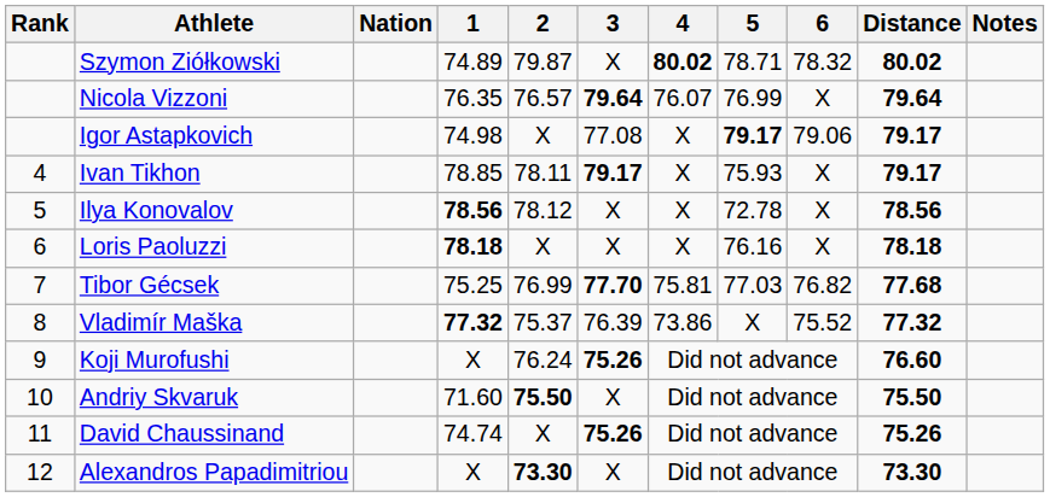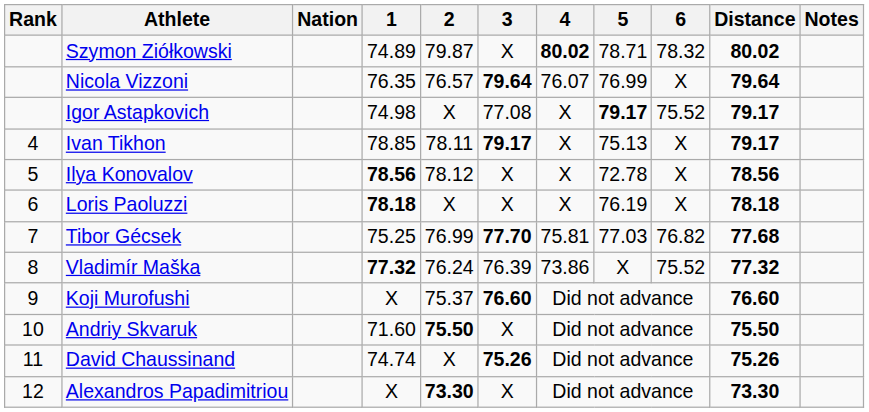 <table class="wikitable sortable" style=" text-align:center">
 <tr>
 <th>Rank</th>
 <th>Athlete</th>
 <th>Nation</th>
 <th>1</th>
 <th>2</th>
 <th>3</th>
 <th>4</th>
 <th>5</th>
 <th>6</th>
 <th>Distance</th>
 <th>Notes</th>
 </tr>
 <tr>
 <td></td>
 <td align=left><a href='#'>Szymon Ziółkowski</a></td>
 <td align=left></td>
 <td>74.89</td>
 <td>79.87</td>
 <td data-sort-value=1.00>X</td>
 <td><strong>80.02</strong></td>
 <td>78.71</td>
 <td>78.32</td>
 <td><strong>80.02</strong></td>
 <td></td>
 </tr>
 <tr>
 <td></td>
 <td align=left><a href='#'>Nicola Vizzoni</a></td>
 <td align=left></td>
 <td>76.35</td>
 <td>76.57</td>
 <td><strong>79.64</strong></td>
 <td>76.07</td>
 <td>76.99</td>
 <td data-sort-value=1.00>X</td>
 <td><strong>79.64</strong></td>
 <td></td>
 </tr>
 <tr>
 <td></td>
 <td align=left><a href='#'>Igor Astapkovich</a></td>
 <td align=left></td>
 <td>74.98</td>
 <td data-sort-value=1.00>X</td>
 <td>77.08</td>
 <td data-sort-value=1.00>X</td>
 <td><strong>79.17</strong></td>
-<td>79.06</td>
+<td>75.52</td>
 <td><strong>79.17</strong></td>
 <td></td>
 </tr>
 <tr>
 <td>4</td>
 <td align=left><a href='#'>Ivan Tikhon</a></td>
 <td align=left></td>
 <td>78.85</td>
 <td>78.11</td>
 <td><strong>79.17</strong></td>
 <td data-sort-value=1.00>X</td>
-<td>75.93</td>
+<td>75.13</td>
 <td data-sort-value=1.00>X</td>
 <td><strong>79.17</strong></td>
 <td></td>
 </tr>
 <tr>
 <td>5</td>
 <td align=left><a href='#'>Ilya Konovalov</a></td>
 <td align=left></td>
 <td><strong>78.56</strong></td>
 <td>78.12</td>
 <td data-sort-value=1.00>X</td>
 <td data-sort-value=1.00>X</td>
 <td>72.78</td>
 <td data-sort-value=1.00>X</td>
 <td><strong>78.56</strong></td>
 <td></td>
 </tr>
 <tr>
 <td>6</td>
 <td align=left><a href='#'>Loris Paoluzzi</a></td>
 <td align=left></td>
 <td><strong>78.18</strong></td>
 <td data-sort-value=1.00>X</td>
 <td data-sort-value=1.00>X</td>
 <td data-sort-value=1.00>X</td>
-<td>76.16</td>
+<td>76.19</td>
 <td data-sort-value=1.00>X</td>
 <td><strong>78.18</strong></td>
 <td></td>
 </tr>
 <tr>
 <td>7</td>
 <td align=left><a href='#'>Tibor Gécsek</a></td>
 <td align=left></td>
 <td>75.25</td>
 <td>76.99</td>
 <td><strong>77.70</strong></td>
 <td>75.81</td>
 <td>77.03</td>
 <td>76.82</td>
 <td><strong>77.68</strong></td>
 <td></td>
 </tr>
 <tr>
 <td>8</td>
 <td align=left><a href='#'>Vladimír Maška</a></td>
 <td align=left></td>
 <td><strong>77.32</strong></td>
-<td>75.37</td>
+<td>76.24</td>
 <td>76.39</td>
 <td>73.86</td>
 <td data-sort-value=1.00>X</td>
 <td>75.52</td>
 <td><strong>77.32</strong></td>
 <td></td>
 </tr>
 <tr>
 <td>9</td>
 <td align=left><a href='#'>Koji Murofushi</a></td>
 <td align=left></td>
 <td data-sort-value=1.00>X</td>
-<td>76.24</td>
-<td><strong>75.26</strong></td>
+<td>75.37</td>
+<td><strong>76.60</strong></td>
 <td colspan=3 data-sort-value=0.00>Did not advance</td>
 <td><strong>76.60</strong></td>
 <td></td>
 </tr>
 <tr>
 <td>10</td>
 <td align=left><a href='#'>Andriy Skvaruk</a></td>
 <td align=left></td>
 <td>71.60</td>
 <td><strong>75.50</strong></td>
 <td data-sort-value=1.00>X</td>
 <td colspan=3 data-sort-value=0.00>Did not advance</td>
 <td><strong>75.50</strong></td>
 <td></td>
 </tr>
 <tr>
 <td>11</td>
 <td align=left><a href='#'>David Chaussinand</a></td>
 <td align=left></td>
 <td>74.74</td>
 <td data-sort-value=1.00>X</td>
 <td><strong>75.26</strong></td>
 <td colspan=3 data-sort-value=0.00>Did not advance</td>
 <td><strong>75.26</strong></td>
 <td></td>
 </tr>
 <tr>
 <td>12</td>
 <td align=left><a href='#'>Alexandros Papadimitriou</a></td>
 <td align=left></td>
 <td data-sort-value=1.00>X</td>
 <td><strong>73.30</strong></td>
 <td data-sort-value=1.00>X</td>
 <td colspan=3 data-sort-value=0.00>Did not advance</td>
 <td><strong>73.30</strong></td>
 <td></td>
 </tr>
 </table>
